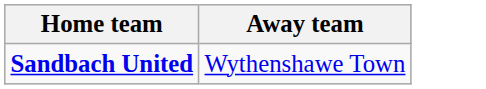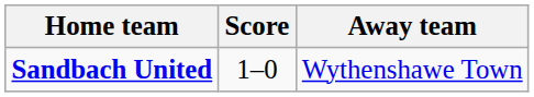 <table class="wikitable" style="text-align: center">
 <tr>
 <th>Home team</th>
+<th>Score</th>
 <th>Away team</th>
 </tr>
 <tr>
 <td><strong><a href='#'>Sandbach United</a></strong></td>
+<td>1–0</td>
 <td><a href='#'>Wythenshawe Town</a></td>
 </tr>
 </table>
